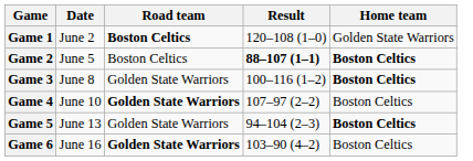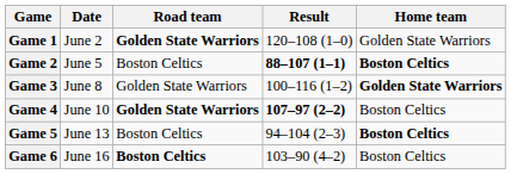 <table class="wikitable plainrowheaders">
 <tr>
 <th scope="col">Game</th>
 <th scope="col">Date</th>
 <th scope="col">Road team</th>
 <th scope="col">Result</th>
 <th scope="col">Home team</th>
 </tr>
 <tr>
 <th scope="row">Game 1</th>
 <td>June 2</td>
-<td><strong>Boston Celtics</strong></td>
+<td><strong>Golden State Warriors</strong></td>
 <td>120–108 (1–0)</td>
 <td>Golden State Warriors</td>
 </tr>
 <tr>
 <th scope="row">Game 2</th>
 <td>June 5</td>
 <td>Boston Celtics</td>
 <td><strong>88–107 (1–1)</strong></td>
 <td><strong>Boston Celtics</strong></td>
 </tr>
 <tr>
 <th scope="row">Game 3</th>
 <td>June 8</td>
 <td>Golden State Warriors</td>
 <td>100–116 (1–2)</td>
-<td><strong>Boston Celtics</strong></td>
+<td><strong>Golden State Warriors</strong></td>
 </tr>
 <tr>
 <th scope="row">Game 4</th>
 <td>June 10</td>
 <td><strong>Golden State Warriors</strong></td>
-<td>107–97 (2–2)</td>
+<td><strong>107–97 (2–2)</strong></td>
 <td>Boston Celtics</td>
 </tr>
 <tr>
 <th scope="row">Game 5</th>
 <td>June 13</td>
-<td>Golden State Warriors</td>
+<td>Boston Celtics</td>
 <td>94–104 (2–3)</td>
 <td><strong>Boston Celtics</strong></td>
 </tr>
 <tr>
 <th scope="row">Game 6</th>
 <td>June 16</td>
-<td><strong>Golden State Warriors</strong></td>
+<td><strong>Boston Celtics</strong></td>
 <td>103–90 (4–2)</td>
 <td>Boston Celtics</td>
 </tr>
 </table>
